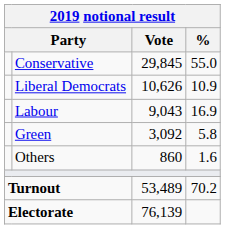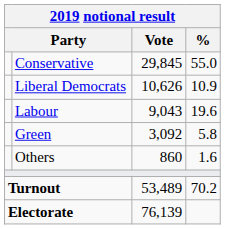 <table class="wikitable">
 <tr>
 <th colspan="4"><a href='#'>2019</a> <a href='#'>notional result</a></th>
 </tr>
 <tr>
 <th bgcolor="#DDDDFF" width="130px" colspan="2">Party</th>
 <th bgcolor="#DDDDFF" width="50px">Vote</th>
 <th bgcolor="#DDDDFF" width="30px">%</th>
 </tr>
 <tr>
 <td></td>
 <td><a href='#'>Conservative</a></td>
 <td align=right>29,845</td>
 <td align=right>55.0</td>
 </tr>
 <tr>
 <td></td>
 <td><a href='#'>Liberal Democrats</a></td>
 <td align=right>10,626</td>
 <td align=right>10.9</td>
 </tr>
 <tr>
 <td></td>
 <td><a href='#'>Labour</a></td>
 <td align=right>9,043</td>
-<td align=right>16.9</td>
+<td align=right>19.6</td>
 </tr>
 <tr>
 <td></td>
 <td><a href='#'>Green</a></td>
 <td align=right>3,092</td>
 <td align=right>5.8</td>
 </tr>
 <tr>
 <td></td>
 <td>Others</td>
 <td align=right>860</td>
 <td align=right>1.6</td>
 </tr>
 <tr>
 <td colspan="4" bgcolor="#EAECF0"></td>
 </tr>
 <tr>
 <td colspan="2"><strong>Turnout</strong></td>
 <td align=right>53,489</td>
 <td align=right>70.2</td>
 </tr>
 <tr>
 <td colspan="2"><strong>Electorate</strong></td>
 <td align=right>76,139</td>
 </tr>
 </table>
